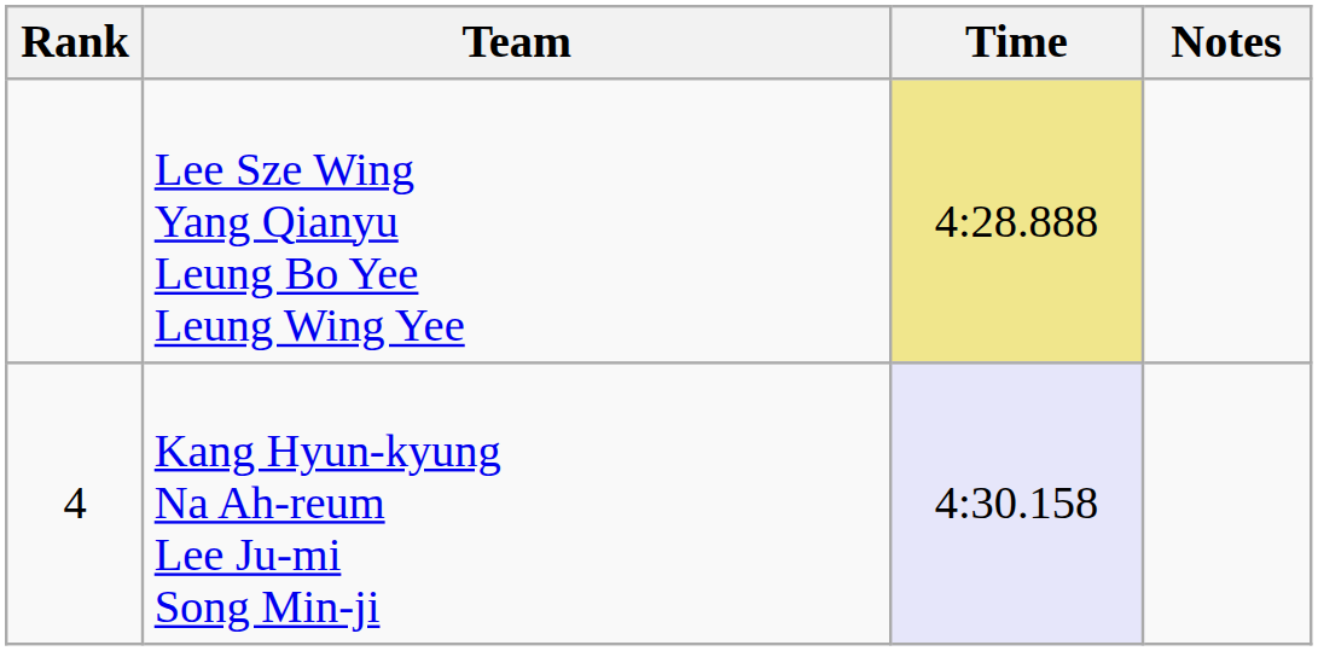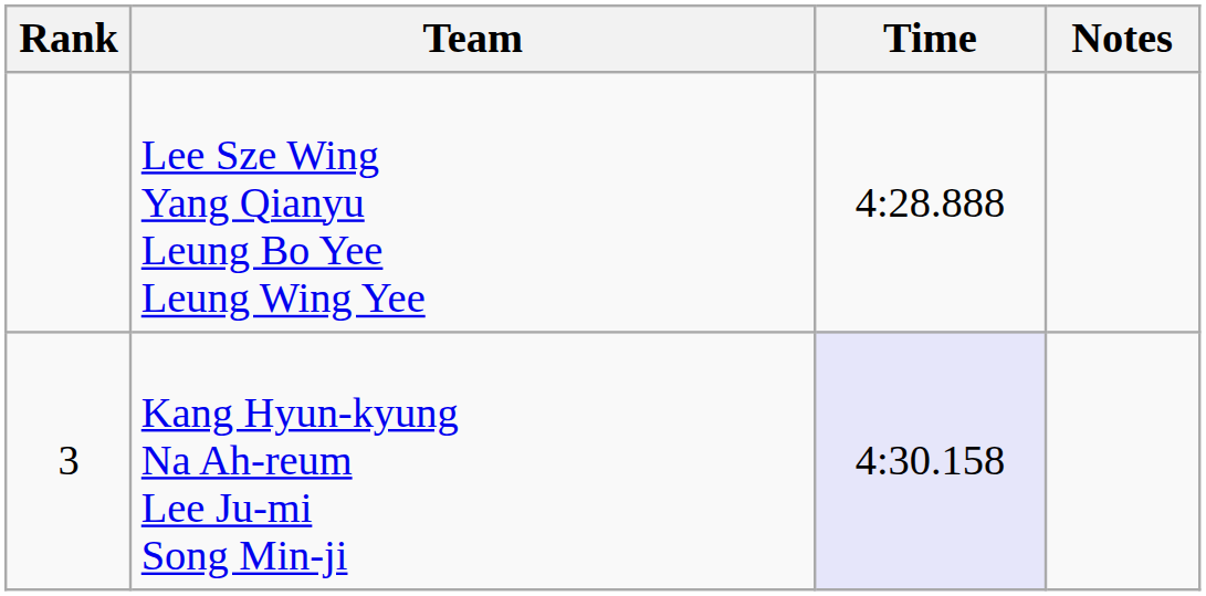 <table class=wikitable style="text-align:center">
 <tr>
 <th width=40>Rank</th>
 <th width=250>Team</th>
 <th width=80>Time</th>
 <th width=50>Notes</th>
 </tr>
 <tr>
 <td></td>
 <td align=left><br><a href='#'>Lee Sze Wing</a><br><a href='#'>Yang Qianyu</a><br><a href='#'>Leung Bo Yee</a><br><a href='#'>Leung Wing Yee</a></td>
-<td style="background: khaki;">4:28.888</td>
+<td>4:28.888</td>
 <td></td>
 </tr>
 <tr>
-<td>4</td>
+<td>3</td>
 <td align=left><br><a href='#'>Kang Hyun-kyung</a><br><a href='#'>Na Ah-reum</a><br><a href='#'>Lee Ju-mi</a><br><a href='#'>Song Min-ji</a></td>
 <td style="background: lavender;">4:30.158</td>
 <td></td>
 </tr>
 </table>
